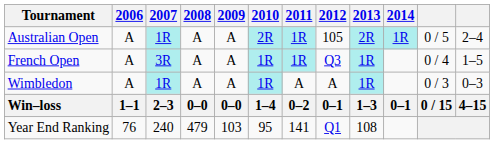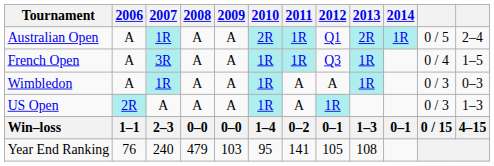 <table class=wikitable style=text-align:center;font-size:97%>
 <tr>
 <th>Tournament</th>
 <th><a href='#'>2006</a></th>
 <th><a href='#'>2007</a></th>
 <th><a href='#'>2008</a></th>
 <th><a href='#'>2009</a></th>
 <th><a href='#'>2010</a></th>
 <th><a href='#'>2011</a></th>
 <th><a href='#'>2012</a></th>
 <th><a href='#'>2013</a></th>
 <th><a href='#'>2014</a></th>
 <th></th>
 <th></th>
 </tr>
 <tr>
 <td align=left><a href='#'>Australian Open</a></td>
 <td>A</td>
 <td bgcolor=afeeee><a href='#'>1R</a></td>
 <td>A</td>
 <td>A</td>
 <td bgcolor=afeeee><a href='#'>2R</a></td>
 <td bgcolor=afeeee><a href='#'>1R</a></td>
-<td>105</td>
+<td><a href='#'>Q1</a></td>
 <td bgcolor=afeeee><a href='#'>2R</a></td>
 <td bgcolor=afeeee><a href='#'>1R</a></td>
 <td>0 / 5</td>
 <td>2–4</td>
 </tr>
 <tr>
 <td align=left><a href='#'>French Open</a></td>
 <td>A</td>
 <td bgcolor=afeeee><a href='#'>3R</a></td>
 <td>A</td>
 <td>A</td>
 <td bgcolor=afeeee><a href='#'>1R</a></td>
 <td bgcolor=afeeee><a href='#'>1R</a></td>
 <td><a href='#'>Q3</a></td>
 <td bgcolor=afeeee><a href='#'>1R</a></td>
 <td></td>
 <td>0 / 4</td>
 <td>1–5</td>
 </tr>
 <tr>
 <td align=left><a href='#'>Wimbledon</a></td>
 <td>A</td>
 <td bgcolor=afeeee><a href='#'>1R</a></td>
 <td>A</td>
 <td>A</td>
 <td bgcolor=afeeee><a href='#'>1R</a></td>
 <td>A</td>
 <td>A</td>
 <td bgcolor=afeeee><a href='#'>1R</a></td>
 <td></td>
 <td>0 / 3</td>
 <td>0–3</td>
 </tr>
 <tr>
+<td align=left><a href='#'>US Open</a></td>
+<td bgcolor=afeeee><a href='#'>2R</a></td>
+<td>A</td>
+<td>A</td>
+<td>A</td>
+<td bgcolor=afeeee><a href='#'>1R</a></td>
+<td>A</td>
+<td bgcolor=afeeee><a href='#'>1R</a></td>
+<td></td>
+<td></td>
+<td>0 / 3</td>
+<td>1–3</td>
+</tr>
+<tr>
 <th style=text-align:left>Win–loss</th>
 <th>1–1</th>
 <th>2–3</th>
 <th>0–0</th>
 <th>0–0</th>
 <th>1–4</th>
 <th>0–2</th>
 <th>0–1</th>
 <th>1–3</th>
 <th>0–1</th>
 <th>0 / 15</th>
 <th>4–15</th>
 </tr>
 <tr>
 <td align=left>Year End Ranking</td>
 <td>76</td>
 <td>240</td>
 <td>479</td>
 <td>103</td>
 <td>95</td>
 <td>141</td>
-<td><a href='#'>Q1</a></td>
+<td>105</td>
 <td>108</td>
 <td></td>
 <th colspan=2></th>
 </tr>
 </table>
